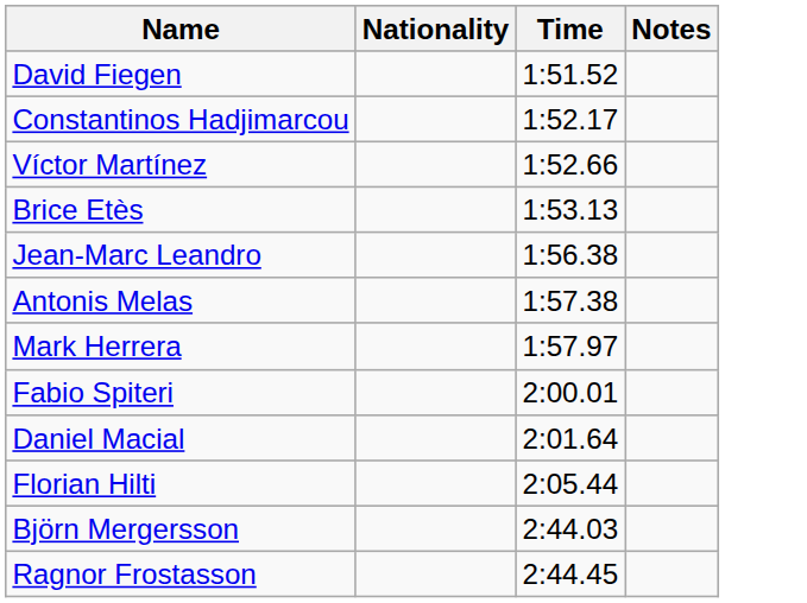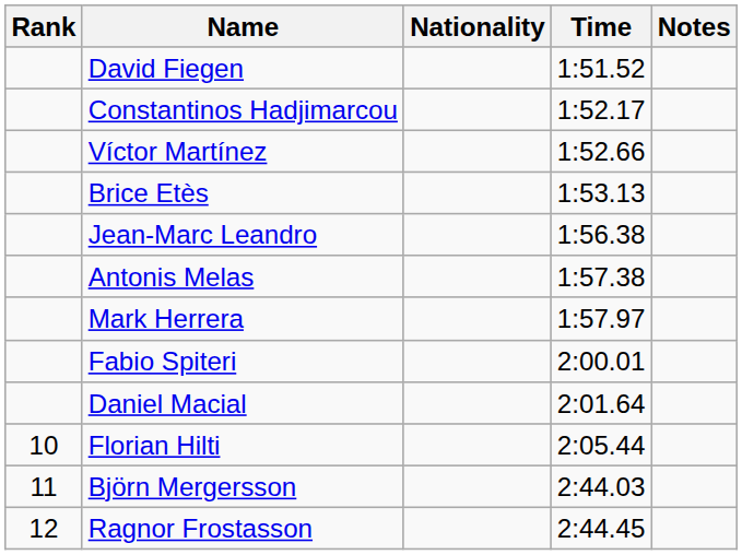 <table class="wikitable sortable" style="text-align:center; font-size:95%">
 <tr>
+<th>Rank</th>
 <th>Name</th>
 <th>Nationality</th>
 <th>Time</th>
 <th>Notes</th>
 </tr>
 <tr>
+<td></td>
 <td align=left><a href='#'>David Fiegen</a></td>
 <td align=left></td>
 <td>1:51.52</td>
 <td></td>
 </tr>
 <tr>
+<td></td>
 <td align=left><a href='#'>Constantinos Hadjimarcou</a></td>
 <td align=left></td>
 <td>1:52.17</td>
 <td></td>
 </tr>
 <tr>
+<td></td>
 <td align=left><a href='#'>Víctor Martínez</a></td>
 <td align=left></td>
 <td>1:52.66</td>
 <td></td>
 </tr>
 <tr>
+<td></td>
 <td align=left><a href='#'>Brice Etès</a></td>
 <td align=left></td>
 <td>1:53.13</td>
 <td></td>
 </tr>
 <tr>
+<td></td>
 <td align=left><a href='#'>Jean-Marc Leandro</a></td>
 <td align=left></td>
 <td>1:56.38</td>
 <td></td>
 </tr>
 <tr>
+<td></td>
 <td align=left><a href='#'>Antonis Melas</a></td>
 <td align=left></td>
 <td>1:57.38</td>
 <td></td>
 </tr>
 <tr>
+<td></td>
 <td align=left><a href='#'>Mark Herrera</a></td>
 <td align=left></td>
 <td>1:57.97</td>
 <td></td>
 </tr>
 <tr>
+<td></td>
 <td align=left><a href='#'>Fabio Spiteri</a></td>
 <td align=left></td>
 <td>2:00.01</td>
 <td></td>
 </tr>
 <tr>
+<td></td>
 <td align=left><a href='#'>Daniel Macial</a></td>
 <td align=left></td>
 <td>2:01.64</td>
 <td></td>
 </tr>
 <tr>
+<td>10</td>
 <td align=left><a href='#'>Florian Hilti</a></td>
 <td align=left></td>
 <td>2:05.44</td>
 <td></td>
 </tr>
 <tr>
+<td>11</td>
 <td align=left><a href='#'>Björn Mergersson</a></td>
 <td align=left></td>
 <td>2:44.03</td>
 <td></td>
 </tr>
 <tr>
+<td>12</td>
 <td align=left><a href='#'>Ragnor Frostasson</a></td>
 <td align=left></td>
 <td>2:44.45</td>
 <td></td>
 </tr>
 </table>
